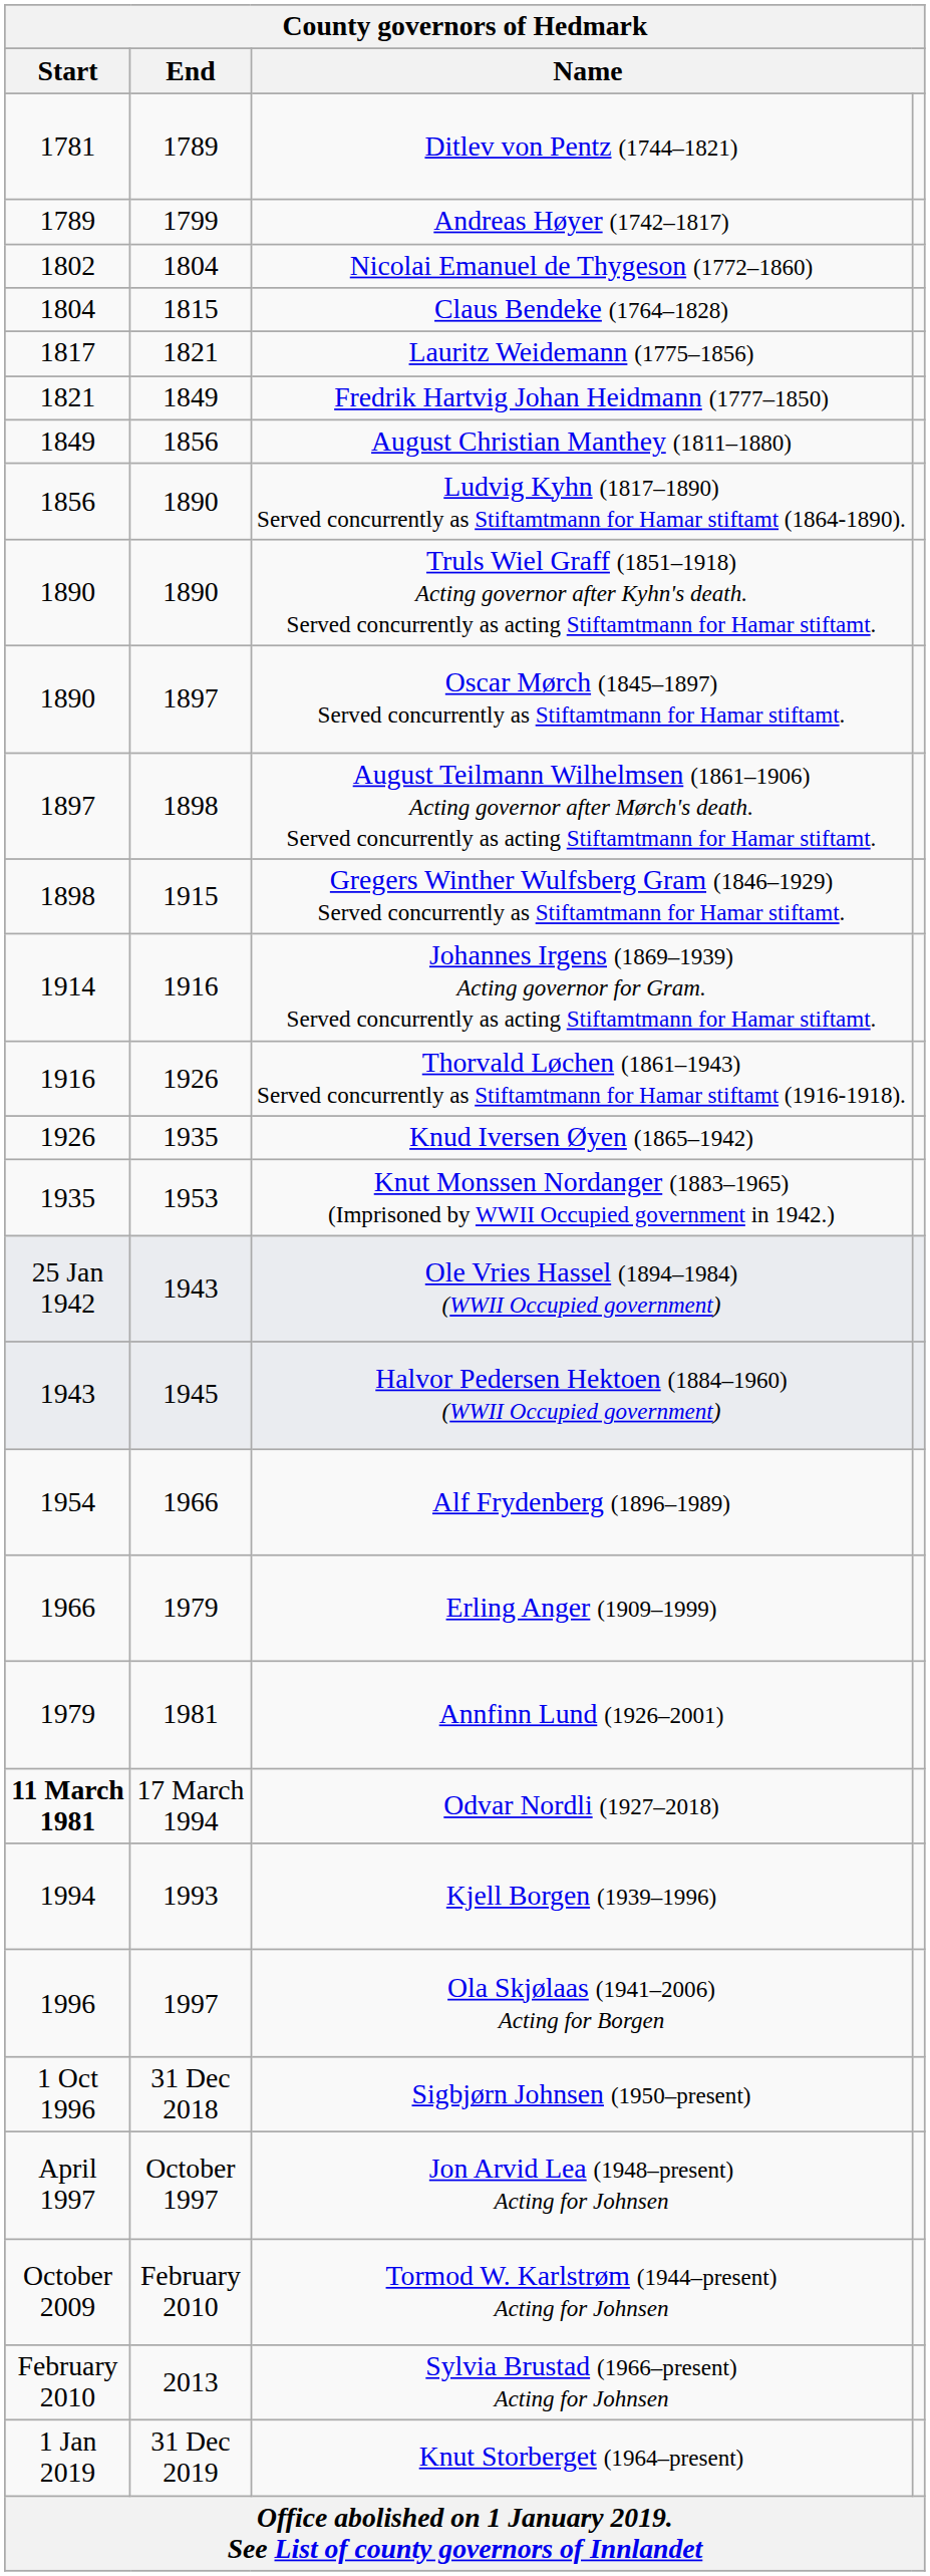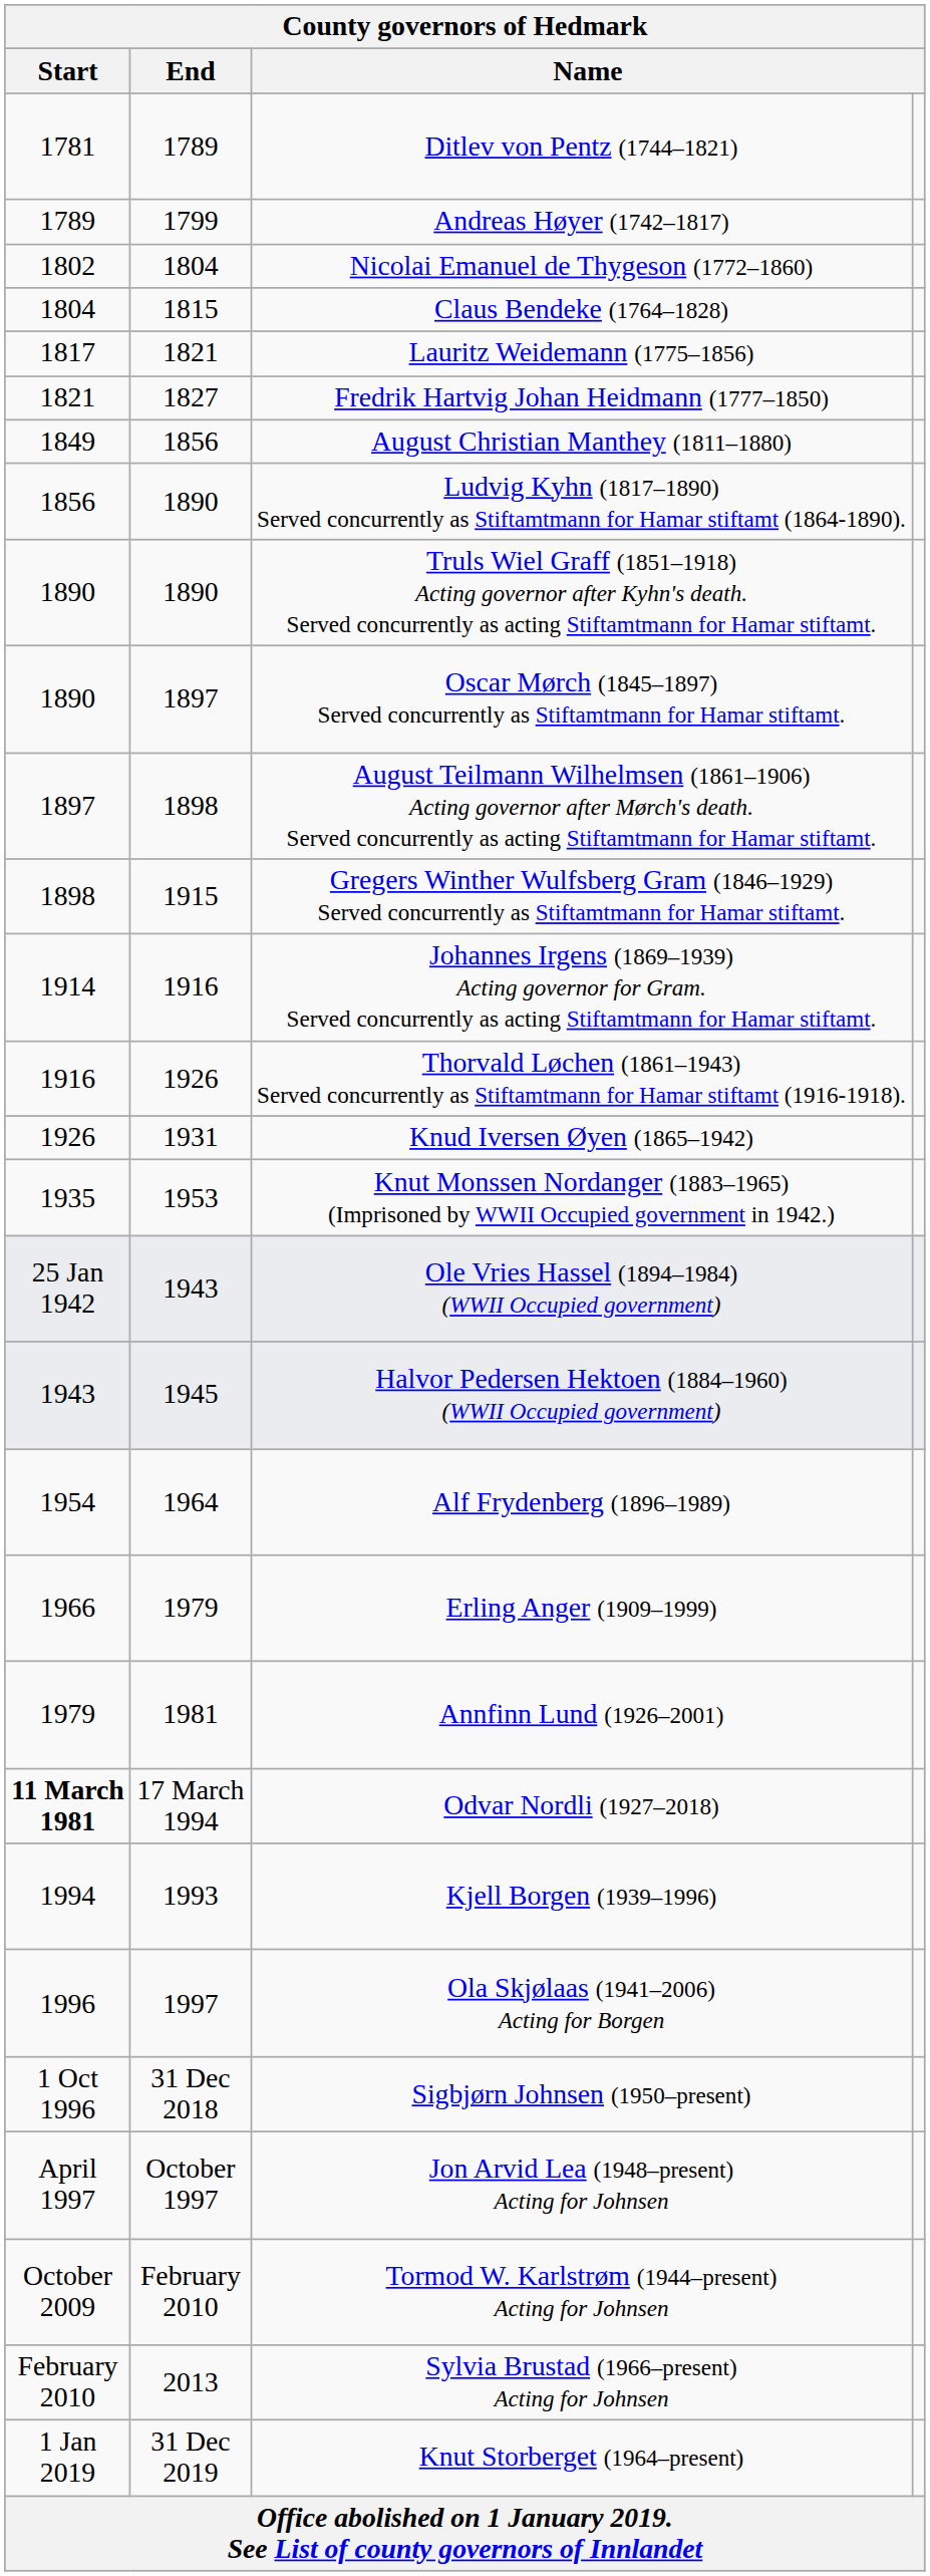 <table class="wikitable" style="text-align:center">
 <tr>
 <th colspan=4>County governors of Hedmark</th>
 </tr>
 <tr>
 <th>Start</th>
 <th>End</th>
 <th colspan="2">Name</th>
 </tr>
 <tr>
 <td>1781</td>
 <td>1789</td>
 <td><a href='#'>Ditlev von Pentz</a> <small>(1744–1821)</small></td>
 <td><br><br><br></td>
 </tr>
 <tr>
 <td>1789</td>
 <td>1799</td>
 <td><a href='#'>Andreas Høyer</a> <small>(1742–1817)</small></td>
 <td></td>
 </tr>
 <tr>
 <td>1802</td>
 <td>1804</td>
 <td><a href='#'>Nicolai Emanuel de Thygeson</a> <small>(1772–1860)</small></td>
 <td></td>
 </tr>
 <tr>
 <td>1804</td>
 <td>1815</td>
 <td><a href='#'>Claus Bendeke</a> <small>(1764–1828)</small></td>
 <td></td>
 </tr>
 <tr>
 <td>1817</td>
 <td>1821</td>
 <td><a href='#'>Lauritz Weidemann</a> <small>(1775–1856)</small></td>
 <td></td>
 </tr>
 <tr>
 <td>1821</td>
-<td>1849</td>
+<td>1827</td>
 <td><a href='#'>Fredrik Hartvig Johan Heidmann</a> <small>(1777–1850)</small></td>
 <td></td>
 </tr>
 <tr>
 <td>1849</td>
 <td>1856</td>
 <td><a href='#'>August Christian Manthey</a> <small>(1811–1880)</small></td>
 <td></td>
 </tr>
 <tr>
 <td>1856</td>
 <td>1890</td>
 <td><a href='#'>Ludvig Kyhn</a> <small>(1817–1890)<br>Served concurrently as <a href='#'>Stiftamtmann for Hamar stiftamt</a> (1864-1890).</small></td>
 <td></td>
 </tr>
 <tr>
 <td>1890</td>
 <td>1890</td>
 <td><a href='#'>Truls Wiel Graff</a> <small>(1851–1918)<br><em>Acting governor after Kyhn's death.</em><br>Served concurrently as acting <a href='#'>Stiftamtmann for Hamar stiftamt</a>.</small></td>
 <td><br><br><br></td>
 </tr>
 <tr>
 <td>1890</td>
 <td>1897</td>
 <td><a href='#'>Oscar Mørch</a> <small>(1845–1897)<br>Served concurrently as <a href='#'>Stiftamtmann for Hamar stiftamt</a>.</small></td>
 <td><br><br><br></td>
 </tr>
 <tr>
 <td>1897</td>
 <td>1898</td>
 <td><a href='#'>August Teilmann Wilhelmsen</a> <small>(1861–1906)<br><em>Acting governor after Mørch's death.</em><br>Served concurrently as acting <a href='#'>Stiftamtmann for Hamar stiftamt</a>.</small></td>
 <td><br><br><br></td>
 </tr>
 <tr>
 <td>1898</td>
 <td>1915</td>
 <td><a href='#'>Gregers Winther Wulfsberg Gram</a> <small>(1846–1929)<br>Served concurrently as <a href='#'>Stiftamtmann for Hamar stiftamt</a>.</small></td>
 <td></td>
 </tr>
 <tr>
 <td>1914</td>
 <td>1916</td>
 <td><a href='#'>Johannes Irgens</a> <small>(1869–1939)<br><em>Acting governor for Gram.</em><br>Served concurrently as acting <a href='#'>Stiftamtmann for Hamar stiftamt</a>.</small></td>
 <td></td>
 </tr>
 <tr>
 <td>1916</td>
 <td>1926</td>
 <td><a href='#'>Thorvald Løchen</a> <small>(1861–1943)<br>Served concurrently as <a href='#'>Stiftamtmann for Hamar stiftamt</a> (1916-1918).</small></td>
 <td></td>
 </tr>
 <tr>
 <td>1926</td>
-<td>1935</td>
+<td>1931</td>
 <td><a href='#'>Knud Iversen Øyen</a> <small>(1865–1942)</small></td>
 <td></td>
 </tr>
 <tr>
 <td>1935</td>
 <td>1953</td>
 <td><a href='#'>Knut Monssen Nordanger</a> <small>(1883–1965)<br>(Imprisoned by <a href='#'>WWII Occupied government</a> in 1942.)</small></td>
 <td></td>
 </tr>
 <tr bgcolor="#EAECF0">
 <td>25 Jan<br>1942</td>
 <td>1943</td>
 <td><a href='#'>Ole Vries Hassel</a> <small>(1894–1984)</small><br><small><em>(<a href='#'>WWII Occupied government</a>)</em></small></td>
 <td><br><br><br></td>
 </tr>
 <tr bgcolor="#EAECF0">
 <td>1943</td>
 <td>1945</td>
 <td><a href='#'>Halvor Pedersen Hektoen</a> <small>(1884–1960)</small><br><small><em>(<a href='#'>WWII Occupied government</a>)</em></small></td>
 <td><br><br><br></td>
 </tr>
 <tr>
 <td>1954</td>
-<td>1966</td>
+<td>1964</td>
 <td><a href='#'>Alf Frydenberg</a> <small>(1896–1989)</small></td>
 <td><br><br><br></td>
 </tr>
 <tr>
 <td>1966</td>
 <td>1979</td>
 <td><a href='#'>Erling Anger</a> <small>(1909–1999)</small></td>
 <td><br><br><br></td>
 </tr>
 <tr>
 <td>1979</td>
 <td>1981</td>
 <td><a href='#'>Annfinn Lund</a> <small>(1926–2001)</small></td>
 <td><br><br><br></td>
 </tr>
 <tr>
 <td><strong>11 March<br>1981</strong></td>
 <td>17 March<br>1994</td>
 <td><a href='#'>Odvar Nordli</a> <small>(1927–2018)</small></td>
 <td></td>
 </tr>
 <tr>
 <td>1994</td>
 <td>1993</td>
 <td><a href='#'>Kjell Borgen</a> <small>(1939–1996)</small></td>
 <td><br><br><br></td>
 </tr>
 <tr>
 <td>1996</td>
 <td>1997</td>
 <td><a href='#'>Ola Skjølaas</a> <small>(1941–2006)<br><em>Acting for Borgen</em></small></td>
 <td><br><br><br></td>
 </tr>
 <tr>
 <td>1 Oct<br>1996</td>
 <td>31 Dec<br>2018</td>
 <td><a href='#'>Sigbjørn Johnsen</a> <small>(1950–present)</small></td>
 <td></td>
 </tr>
 <tr>
 <td>April<br>1997</td>
 <td>October<br>1997</td>
 <td><a href='#'>Jon Arvid Lea</a> <small>(1948–present)<br><em>Acting for Johnsen</em></small></td>
 <td><br><br><br></td>
 </tr>
 <tr>
 <td>October<br>2009</td>
 <td>February<br>2010</td>
 <td><a href='#'>Tormod W. Karlstrøm</a> <small>(1944–present)<br><em>Acting for Johnsen</em></small></td>
 <td><br><br><br></td>
 </tr>
 <tr>
 <td>February<br>2010</td>
 <td>2013</td>
 <td><a href='#'>Sylvia Brustad</a> <small>(1966–present)<br><em>Acting for Johnsen</em></small></td>
 <td></td>
 </tr>
 <tr>
 <td>1 Jan<br>2019</td>
 <td>31 Dec<br>2019</td>
 <td><a href='#'>Knut Storberget</a> <small>(1964–present)</small></td>
 <td></td>
 </tr>
 <tr>
 <th colspan=4><em>Office abolished on 1 January 2019.<br>See <a href='#'>List of county governors of Innlandet</a></em></th>
 </tr>
 </table>
